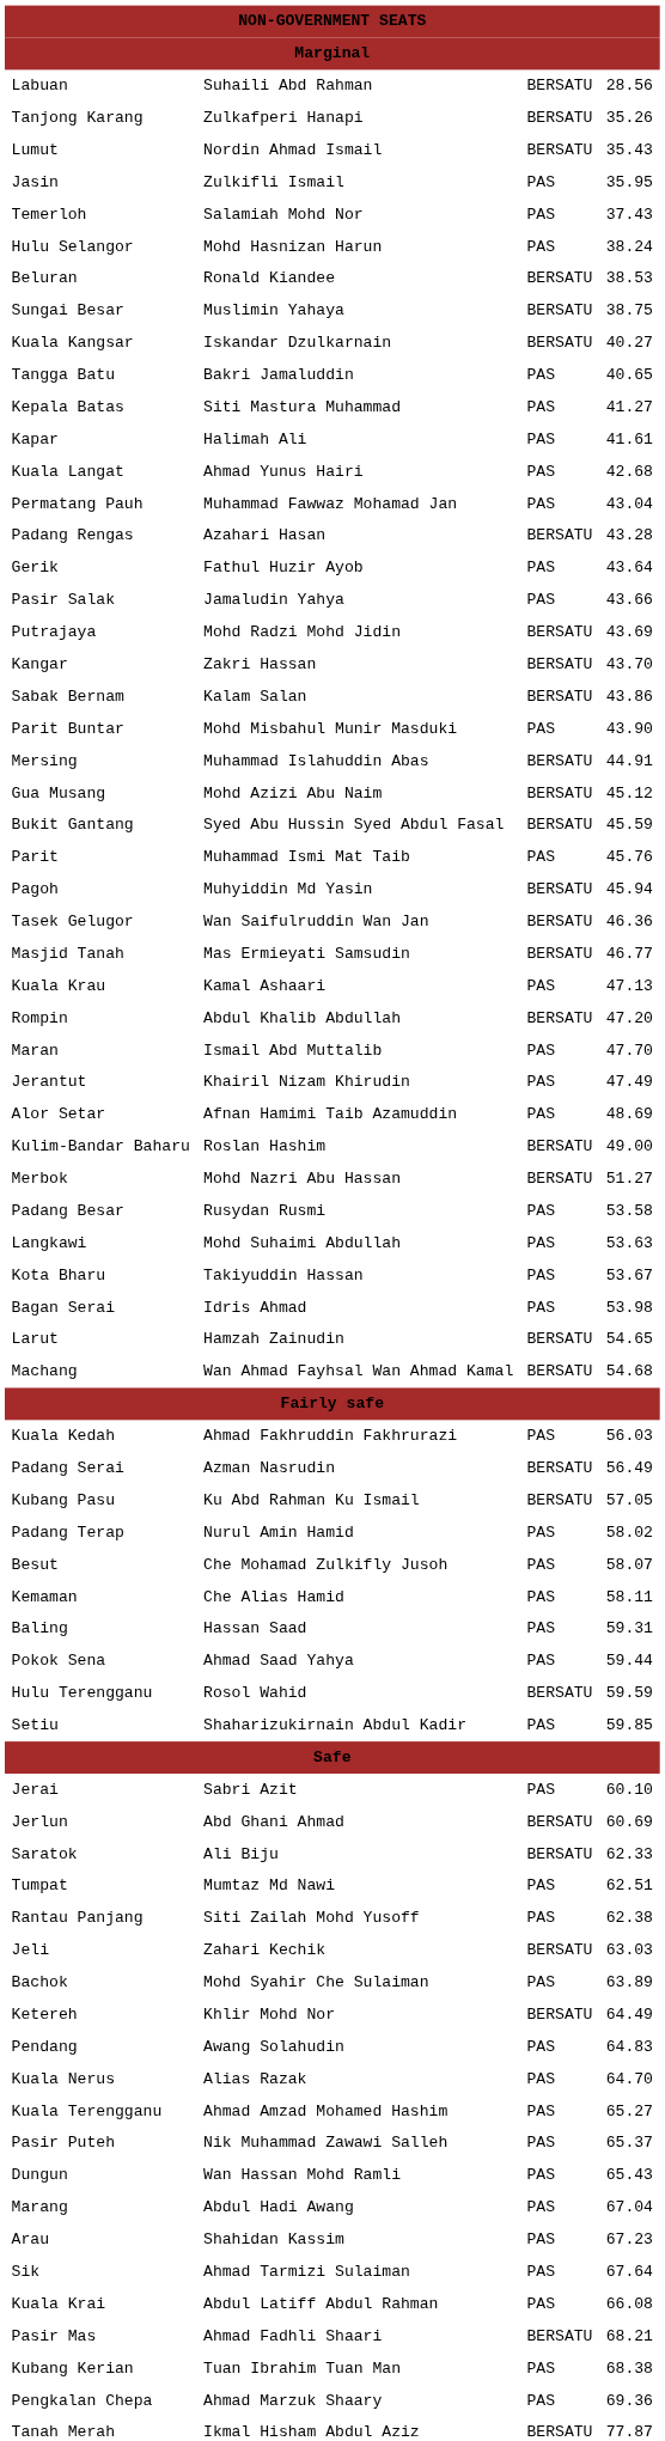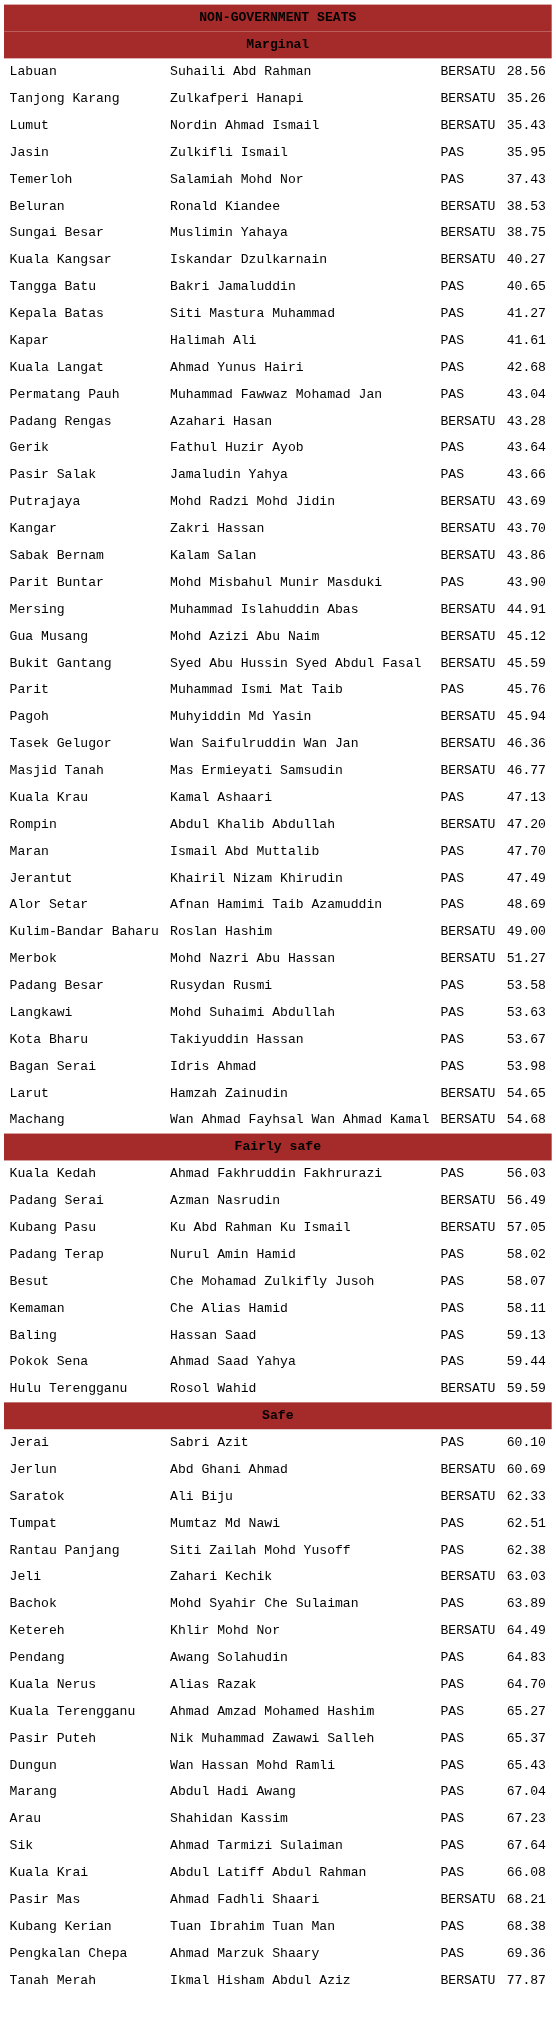 <table class="toccolours" cellpadding="5" cellspacing="0" style="float:left; margin-right:.5em; margin-top:.4em; font-size:90%;">
 <tr>
 <td colspan="4"  style="text-align:center; background:brown;"><span><strong>NON-GOVERNMENT SEATS</strong></span></td>
 </tr>
 <tr>
 <td colspan="4"  style="text-align:center; background:brown;"><span><strong>Marginal</strong></span></td>
 </tr>
 <tr>
 <td>Labuan</td>
 <td>Suhaili Abd Rahman</td>
 <td>BERSATU</td>
 <td style="text-align:center;">28.56</td>
 </tr>
 <tr>
 <td>Tanjong Karang</td>
 <td>Zulkafperi Hanapi</td>
 <td>BERSATU</td>
 <td style="text-align:center;">35.26</td>
 </tr>
 <tr>
 <td>Lumut</td>
 <td>Nordin Ahmad Ismail</td>
 <td>BERSATU</td>
 <td style="text-align:center;">35.43</td>
 </tr>
 <tr>
 <td>Jasin</td>
 <td>Zulkifli Ismail</td>
 <td>PAS</td>
 <td style="text-align:center;">35.95</td>
 </tr>
 <tr>
 <td>Temerloh</td>
 <td>Salamiah Mohd Nor</td>
 <td>PAS</td>
 <td style="text-align:center;">37.43</td>
-</tr>
-<tr>
-<td>Hulu Selangor</td>
-<td>Mohd Hasnizan Harun</td>
-<td>PAS</td>
-<td style="text-align:center;">38.24</td>
 </tr>
 <tr>
 <td>Beluran</td>
 <td>Ronald Kiandee</td>
 <td>BERSATU</td>
 <td style="text-align:center;">38.53</td>
 </tr>
 <tr>
 <td>Sungai Besar</td>
 <td>Muslimin Yahaya</td>
 <td>BERSATU</td>
 <td style="text-align:center;">38.75</td>
 </tr>
 <tr>
 <td>Kuala Kangsar</td>
 <td>Iskandar Dzulkarnain</td>
 <td>BERSATU</td>
 <td style="text-align:center;">40.27</td>
 </tr>
 <tr>
 <td>Tangga Batu</td>
 <td>Bakri Jamaluddin</td>
 <td>PAS</td>
 <td style="text-align:center;">40.65</td>
 </tr>
 <tr>
 <td>Kepala Batas</td>
 <td>Siti Mastura Muhammad</td>
 <td>PAS</td>
 <td style="text-align:center;">41.27</td>
 </tr>
 <tr>
 <td>Kapar</td>
 <td>Halimah Ali</td>
 <td>PAS</td>
 <td style="text-align:center;">41.61</td>
 </tr>
 <tr>
 <td>Kuala Langat</td>
 <td>Ahmad Yunus Hairi</td>
 <td>PAS</td>
 <td style="text-align:center;">42.68</td>
 </tr>
 <tr>
 <td>Permatang Pauh</td>
 <td>Muhammad Fawwaz Mohamad Jan</td>
 <td>PAS</td>
 <td style="text-align:center;">43.04</td>
 </tr>
 <tr>
 <td>Padang Rengas</td>
 <td>Azahari Hasan</td>
 <td>BERSATU</td>
 <td style="text-align:center;">43.28</td>
 </tr>
 <tr>
 <td>Gerik</td>
 <td>Fathul Huzir Ayob</td>
 <td>PAS</td>
 <td style="text-align:center;">43.64</td>
 </tr>
 <tr>
 <td>Pasir Salak</td>
 <td>Jamaludin Yahya</td>
 <td>PAS</td>
 <td style="text-align:center;">43.66</td>
 </tr>
 <tr>
 <td>Putrajaya</td>
 <td>Mohd Radzi Mohd Jidin</td>
 <td>BERSATU</td>
 <td style="text-align:center;">43.69</td>
 </tr>
 <tr>
 <td>Kangar</td>
 <td>Zakri Hassan</td>
 <td>BERSATU</td>
 <td style="text-align:center;">43.70</td>
 </tr>
 <tr>
 <td>Sabak Bernam</td>
 <td>Kalam Salan</td>
 <td>BERSATU</td>
 <td style="text-align:center;">43.86</td>
 </tr>
 <tr>
 <td>Parit Buntar</td>
 <td>Mohd Misbahul Munir Masduki</td>
 <td>PAS</td>
 <td style="text-align:center;">43.90</td>
 </tr>
 <tr>
 <td>Mersing</td>
 <td>Muhammad Islahuddin Abas</td>
 <td>BERSATU</td>
 <td style="text-align:center;">44.91</td>
 </tr>
 <tr>
 <td>Gua Musang</td>
 <td>Mohd Azizi Abu Naim</td>
 <td>BERSATU</td>
 <td style="text-align:center;">45.12</td>
 </tr>
 <tr>
 <td>Bukit Gantang</td>
 <td>Syed Abu Hussin Syed Abdul Fasal</td>
 <td>BERSATU</td>
 <td style="text-align:center;">45.59</td>
 </tr>
 <tr>
 <td>Parit</td>
 <td>Muhammad Ismi Mat Taib</td>
 <td>PAS</td>
 <td style="text-align:center;">45.76</td>
 </tr>
 <tr>
 <td>Pagoh</td>
 <td>Muhyiddin Md Yasin</td>
 <td>BERSATU</td>
 <td style="text-align:center;">45.94</td>
 </tr>
 <tr>
 <td>Tasek Gelugor</td>
 <td>Wan Saifulruddin Wan Jan</td>
 <td>BERSATU</td>
 <td style="text-align:center;">46.36</td>
 </tr>
 <tr>
 <td>Masjid Tanah</td>
 <td>Mas Ermieyati Samsudin</td>
 <td>BERSATU</td>
 <td style="text-align:center;">46.77</td>
 </tr>
 <tr>
 <td>Kuala Krau</td>
 <td>Kamal Ashaari</td>
 <td>PAS</td>
 <td style="text-align:center;">47.13</td>
 </tr>
 <tr>
 <td>Rompin</td>
 <td>Abdul Khalib Abdullah</td>
 <td>BERSATU</td>
 <td style="text-align:center;">47.20</td>
 </tr>
 <tr>
 <td>Maran</td>
 <td>Ismail Abd Muttalib</td>
 <td>PAS</td>
 <td style="text-align:center;">47.70</td>
 </tr>
 <tr>
 <td>Jerantut</td>
 <td>Khairil Nizam Khirudin</td>
 <td>PAS</td>
 <td style="text-align:center;">47.49</td>
 </tr>
 <tr>
 <td>Alor Setar</td>
 <td>Afnan Hamimi Taib Azamuddin</td>
 <td>PAS</td>
 <td style="text-align:center;">48.69</td>
 </tr>
 <tr>
 <td>Kulim-Bandar Baharu</td>
 <td>Roslan Hashim</td>
 <td>BERSATU</td>
 <td style="text-align:center;">49.00</td>
 </tr>
 <tr>
 <td>Merbok</td>
 <td>Mohd Nazri Abu Hassan</td>
 <td>BERSATU</td>
 <td style="text-align:center;">51.27</td>
 </tr>
 <tr>
 <td>Padang Besar</td>
 <td>Rusydan Rusmi</td>
 <td>PAS</td>
 <td style="text-align:center;">53.58</td>
 </tr>
 <tr>
 <td>Langkawi</td>
 <td>Mohd Suhaimi Abdullah</td>
 <td>PAS</td>
 <td style="text-align:center;">53.63</td>
 </tr>
 <tr>
 <td>Kota Bharu</td>
 <td>Takiyuddin Hassan</td>
 <td>PAS</td>
 <td style="text-align:center;">53.67</td>
 </tr>
 <tr>
 <td>Bagan Serai</td>
 <td>Idris Ahmad</td>
 <td>PAS</td>
 <td style="text-align:center;">53.98</td>
 </tr>
 <tr>
 <td>Larut</td>
 <td>Hamzah Zainudin</td>
 <td>BERSATU</td>
 <td style="text-align:center;">54.65</td>
 </tr>
 <tr>
 <td>Machang</td>
 <td>Wan Ahmad Fayhsal Wan Ahmad Kamal</td>
 <td>BERSATU</td>
 <td style="text-align:center;">54.68</td>
 </tr>
 <tr>
 <td colspan="4"  style="text-align:center; background:brown;"><span><strong>Fairly safe</strong></span></td>
 </tr>
 <tr>
 <td>Kuala Kedah</td>
 <td>Ahmad Fakhruddin Fakhrurazi</td>
 <td>PAS</td>
 <td style="text-align:center;">56.03</td>
 </tr>
 <tr>
 <td>Padang Serai</td>
 <td>Azman Nasrudin</td>
 <td>BERSATU</td>
 <td style="text-align:center;">56.49</td>
 </tr>
 <tr>
 <td>Kubang Pasu</td>
 <td>Ku Abd Rahman Ku Ismail</td>
 <td>BERSATU</td>
 <td style="text-align:center;">57.05</td>
 </tr>
 <tr>
 <td>Padang Terap</td>
 <td>Nurul Amin Hamid</td>
 <td>PAS</td>
 <td style="text-align:center;">58.02</td>
 </tr>
 <tr>
 <td>Besut</td>
 <td>Che Mohamad Zulkifly Jusoh</td>
 <td>PAS</td>
 <td style="text-align:center;">58.07</td>
 </tr>
 <tr>
 <td>Kemaman</td>
 <td>Che Alias Hamid</td>
 <td>PAS</td>
 <td style="text-align:center;">58.11</td>
 </tr>
 <tr>
 <td>Baling</td>
 <td>Hassan Saad</td>
 <td>PAS</td>
-<td style="text-align:center;">59.31</td>
+<td style="text-align:center;">59.13</td>
 </tr>
 <tr>
 <td>Pokok Sena</td>
 <td>Ahmad Saad Yahya</td>
 <td>PAS</td>
 <td style="text-align:center;">59.44</td>
 </tr>
 <tr>
 <td>Hulu Terengganu</td>
 <td>Rosol Wahid</td>
 <td>BERSATU</td>
 <td style="text-align:center;">59.59</td>
-</tr>
-<tr>
-<td>Setiu</td>
-<td>Shaharizukirnain Abdul Kadir</td>
-<td>PAS</td>
-<td style="text-align:center;">59.85</td>
 </tr>
 <tr>
 <td colspan="4"  style="text-align:center; background:brown;"><span><strong>Safe</strong></span></td>
 </tr>
 <tr>
 <td>Jerai</td>
 <td>Sabri Azit</td>
 <td>PAS</td>
 <td style="text-align:center;">60.10</td>
 </tr>
 <tr>
 <td>Jerlun</td>
 <td>Abd Ghani Ahmad</td>
 <td>BERSATU</td>
 <td style="text-align:center;">60.69</td>
 </tr>
 <tr>
 <td>Saratok</td>
 <td>Ali Biju</td>
 <td>BERSATU</td>
 <td style="text-align:center;">62.33</td>
 </tr>
 <tr>
 <td>Tumpat</td>
 <td>Mumtaz Md Nawi</td>
 <td>PAS</td>
 <td style="text-align:center;">62.51</td>
 </tr>
 <tr>
 <td>Rantau Panjang</td>
 <td>Siti Zailah Mohd Yusoff</td>
 <td>PAS</td>
 <td style="text-align:center;">62.38</td>
 </tr>
 <tr>
 <td>Jeli</td>
 <td>Zahari Kechik</td>
 <td>BERSATU</td>
 <td style="text-align:center;">63.03</td>
 </tr>
 <tr>
 <td>Bachok</td>
 <td>Mohd Syahir Che Sulaiman</td>
 <td>PAS</td>
 <td style="text-align:center;">63.89</td>
 </tr>
 <tr>
 <td>Ketereh</td>
 <td>Khlir Mohd Nor</td>
 <td>BERSATU</td>
 <td style="text-align:center;">64.49</td>
 </tr>
 <tr>
 <td>Pendang</td>
 <td>Awang Solahudin</td>
 <td>PAS</td>
 <td style="text-align:center;">64.83</td>
 </tr>
 <tr>
 <td>Kuala Nerus</td>
 <td>Alias Razak</td>
 <td>PAS</td>
 <td style="text-align:center;">64.70</td>
 </tr>
 <tr>
 <td>Kuala Terengganu</td>
 <td>Ahmad Amzad Mohamed Hashim</td>
 <td>PAS</td>
 <td style="text-align:center;">65.27</td>
 </tr>
 <tr>
 <td>Pasir Puteh</td>
 <td>Nik Muhammad Zawawi Salleh</td>
 <td>PAS</td>
 <td style="text-align:center;">65.37</td>
 </tr>
 <tr>
 <td>Dungun</td>
 <td>Wan Hassan Mohd Ramli</td>
 <td>PAS</td>
 <td style="text-align:center;">65.43</td>
 </tr>
 <tr>
 <td>Marang</td>
 <td>Abdul Hadi Awang</td>
 <td>PAS</td>
 <td style="text-align:center;">67.04</td>
 </tr>
 <tr>
 <td>Arau</td>
 <td>Shahidan Kassim</td>
 <td>PAS</td>
 <td style="text-align:center;">67.23</td>
 </tr>
 <tr>
 <td>Sik</td>
 <td>Ahmad Tarmizi Sulaiman</td>
 <td>PAS</td>
 <td style="text-align:center;">67.64</td>
 </tr>
 <tr>
 <td>Kuala Krai</td>
 <td>Abdul Latiff Abdul Rahman</td>
 <td>PAS</td>
 <td style="text-align:center;">66.08</td>
 </tr>
 <tr>
 <td>Pasir Mas</td>
 <td>Ahmad Fadhli Shaari</td>
 <td>BERSATU</td>
 <td style="text-align:center;">68.21</td>
 </tr>
 <tr>
 <td>Kubang Kerian</td>
 <td>Tuan Ibrahim Tuan Man</td>
 <td>PAS</td>
 <td style="text-align:center;">68.38</td>
 </tr>
 <tr>
 <td>Pengkalan Chepa</td>
 <td>Ahmad Marzuk Shaary</td>
 <td>PAS</td>
 <td style="text-align:center;">69.36</td>
 </tr>
 <tr>
 <td>Tanah Merah</td>
 <td>Ikmal Hisham Abdul Aziz</td>
 <td>BERSATU</td>
 <td style="text-align:center;">77.87</td>
 </tr>
 <tr>
 </tr>
 </table>
